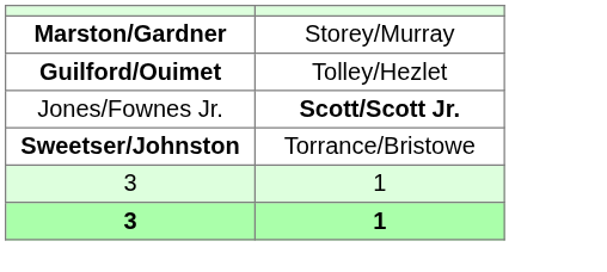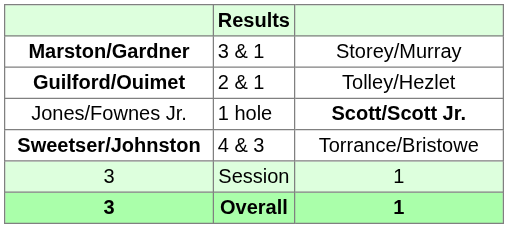 <table border="1" cellpadding="3" style="border-collapse:collapse; text-align:center;">
 <tr style="background:#ddffdd;">
 <th width=160></th>
+<th>Results</th>
 <th width=160></th>
 </tr>
 <tr>
 <td><strong>Marston/Gardner</strong></td>
+<td align=left> 3 & 1</td>
 <td>Storey/Murray</td>
 </tr>
 <tr>
 <td><strong>Guilford/Ouimet</strong></td>
+<td align=left> 2 & 1</td>
 <td>Tolley/Hezlet</td>
 </tr>
 <tr>
 <td>Jones/Fownes Jr.</td>
+<td align=left> 1 hole</td>
 <td><strong>Scott/Scott Jr.</strong></td>
 </tr>
 <tr>
 <td><strong>Sweetser/Johnston</strong></td>
+<td align=left> 4 & 3</td>
 <td>Torrance/Bristowe</td>
 </tr>
 <tr style="background:#ddffdd;">
 <td>3</td>
+<td>Session</td>
 <td>1</td>
 </tr>
 <tr style="background:#aaffaa;">
 <th>3</th>
+<th>Overall</th>
 <th>1</th>
 </tr>
 </table>
